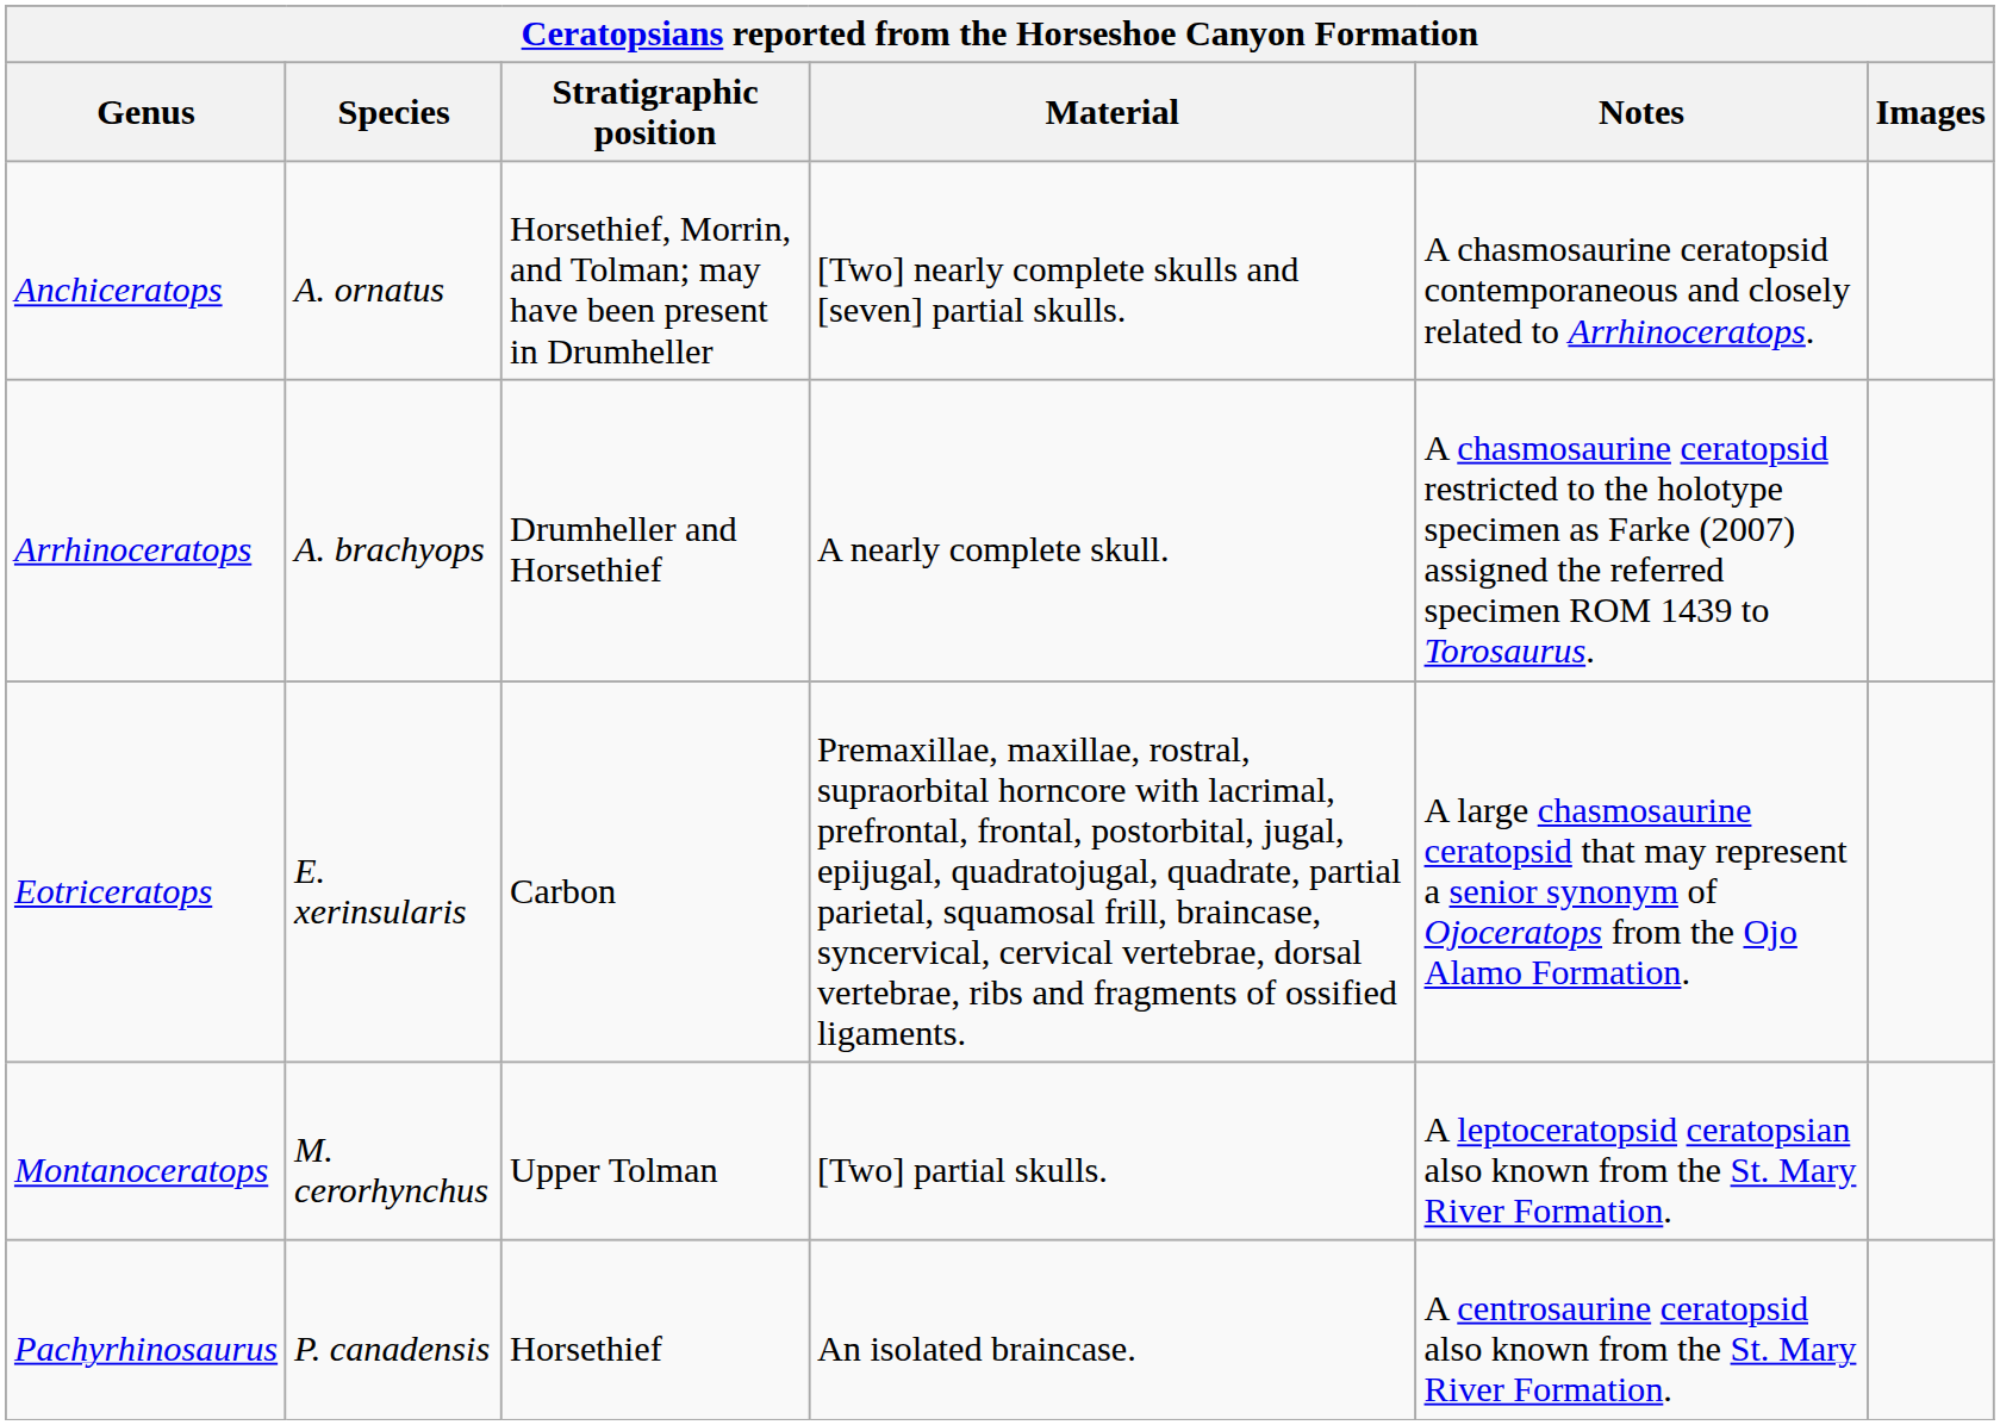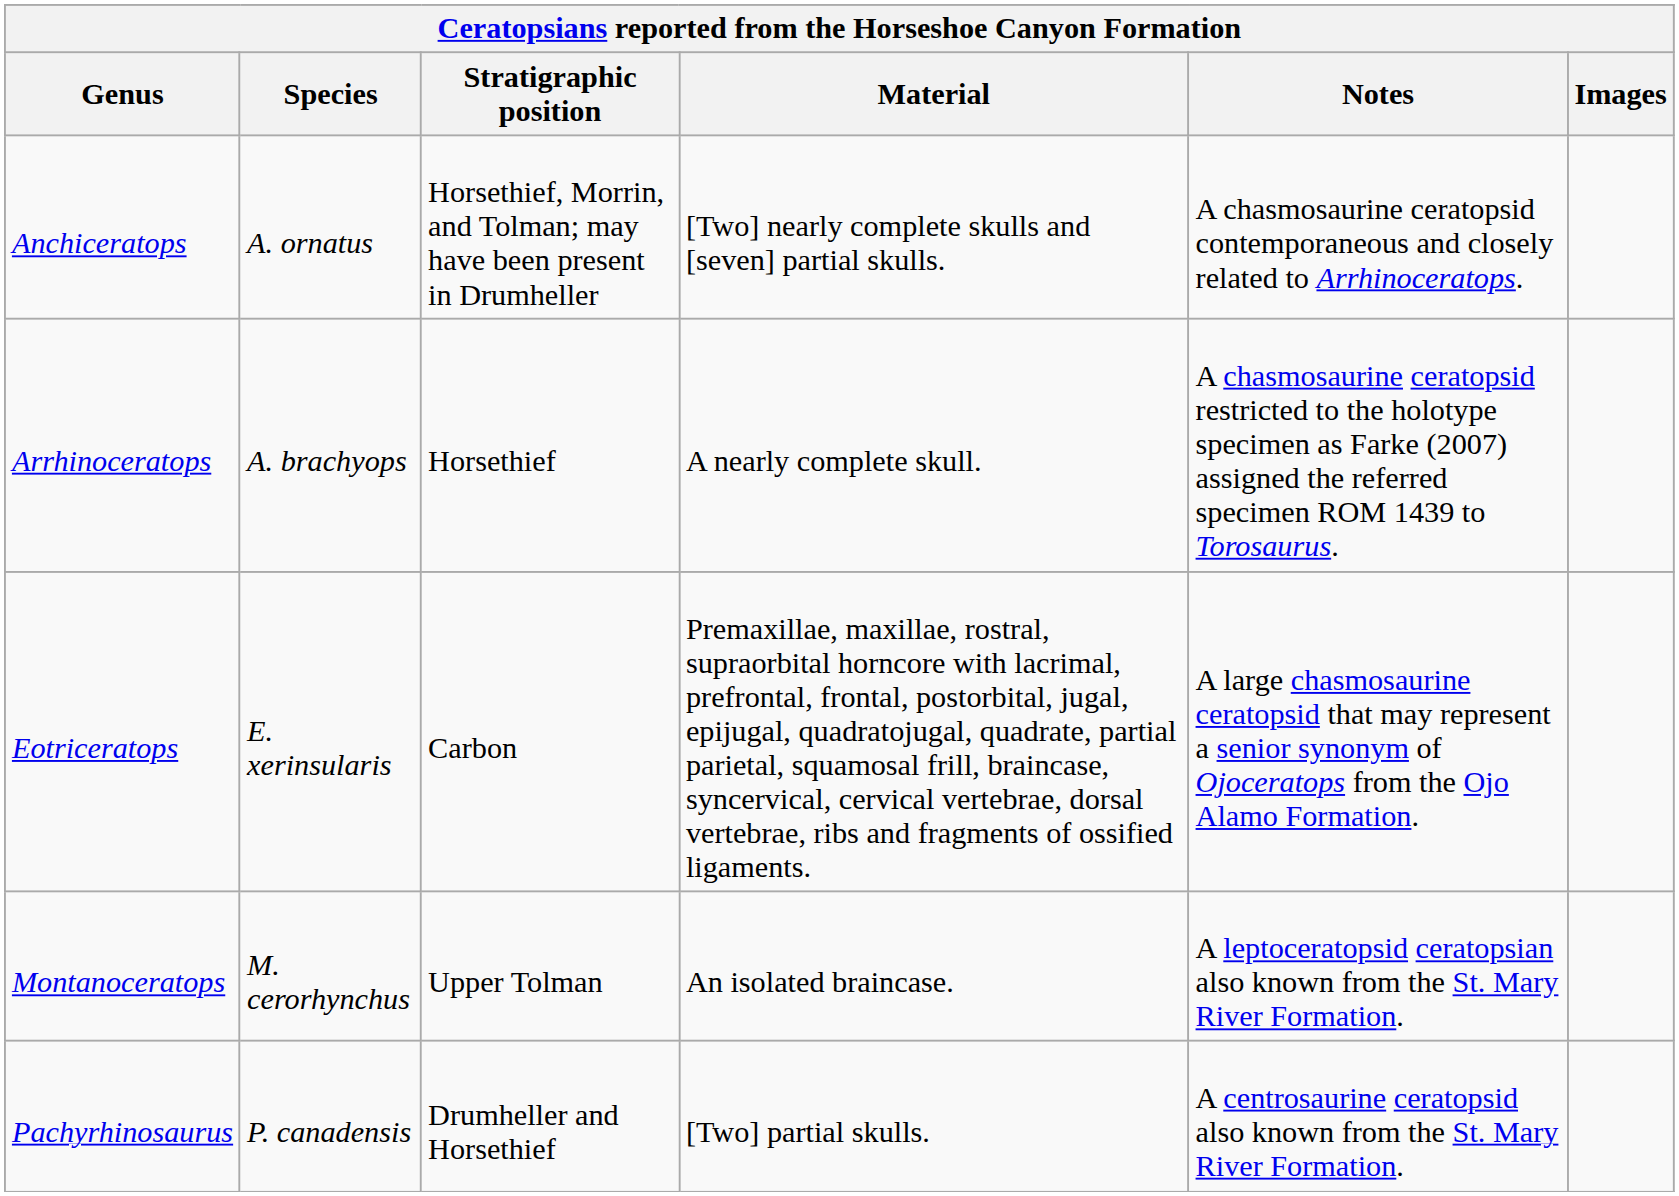 <table class="wikitable" align="center" width="100%">
 <tr>
 <th colspan="7" align="center"><strong><a href='#'>Ceratopsians</a> reported from the Horseshoe Canyon Formation</strong></th>
 </tr>
 <tr>
 <th>Genus</th>
 <th>Species</th>
 <th>Stratigraphic position</th>
 <th>Material</th>
 <th>Notes</th>
 <th>Images</th>
 </tr>
 <tr>
 <td><br><em><a href='#'>Anchiceratops</a></em></td>
 <td><br><em>A. ornatus</em></td>
 <td><br>Horsethief, Morrin, and Tolman; may have been present in Drumheller</td>
 <td><br>[Two] nearly complete skulls and [seven] partial skulls.</td>
 <td><br>A chasmosaurine ceratopsid contemporaneous and closely related to <em><a href='#'>Arrhinoceratops</a></em>.</td>
 <td></td>
 </tr>
 <tr>
 <td><br><em><a href='#'>Arrhinoceratops</a></em></td>
 <td><br><em>A. brachyops</em></td>
-<td><br>Drumheller and Horsethief</td>
+<td><br>Horsethief</td>
 <td><br>A nearly complete skull.</td>
 <td><br>A <a href='#'>chasmosaurine</a> <a href='#'>ceratopsid</a> restricted to the holotype specimen as Farke (2007) assigned the referred specimen ROM 1439 to <em><a href='#'>Torosaurus</a></em>.</td>
 <td></td>
 </tr>
 <tr>
 <td><br><em><a href='#'>Eotriceratops</a></em></td>
 <td><br><em>E. xerinsularis</em></td>
 <td><br>Carbon</td>
 <td><br>Premaxillae, maxillae, rostral, supraorbital horncore with lacrimal, prefrontal, frontal, postorbital, jugal, epijugal, quadratojugal, quadrate, partial parietal, squamosal frill, braincase, syncervical, cervical vertebrae, dorsal vertebrae, ribs and fragments of ossified ligaments.</td>
 <td><br>A large <a href='#'>chasmosaurine</a> <a href='#'>ceratopsid</a> that may represent a <a href='#'>senior synonym</a> of <em><a href='#'>Ojoceratops</a></em> from the <a href='#'>Ojo Alamo Formation</a>.</td>
 <td></td>
 </tr>
 <tr>
 <td><br><em><a href='#'>Montanoceratops</a></em></td>
 <td><br><em>M. cerorhynchus</em></td>
 <td><br>Upper Tolman</td>
-<td><br>[Two] partial skulls.</td>
+<td><br>An isolated braincase.</td>
 <td><br>A <a href='#'>leptoceratopsid</a> <a href='#'>ceratopsian</a> also known from the <a href='#'>St. Mary River Formation</a>.</td>
 <td></td>
 </tr>
 <tr>
 <td><br><em><a href='#'>Pachyrhinosaurus</a></em></td>
 <td><br><em>P. canadensis</em></td>
-<td><br>Horsethief</td>
-<td><br>An isolated braincase.</td>
+<td><br>Drumheller and Horsethief</td>
+<td><br>[Two] partial skulls.</td>
 <td><br>A <a href='#'>centrosaurine</a> <a href='#'>ceratopsid</a> also known from the <a href='#'>St. Mary River Formation</a>.</td>
 <td></td>
 </tr>
 </table>
